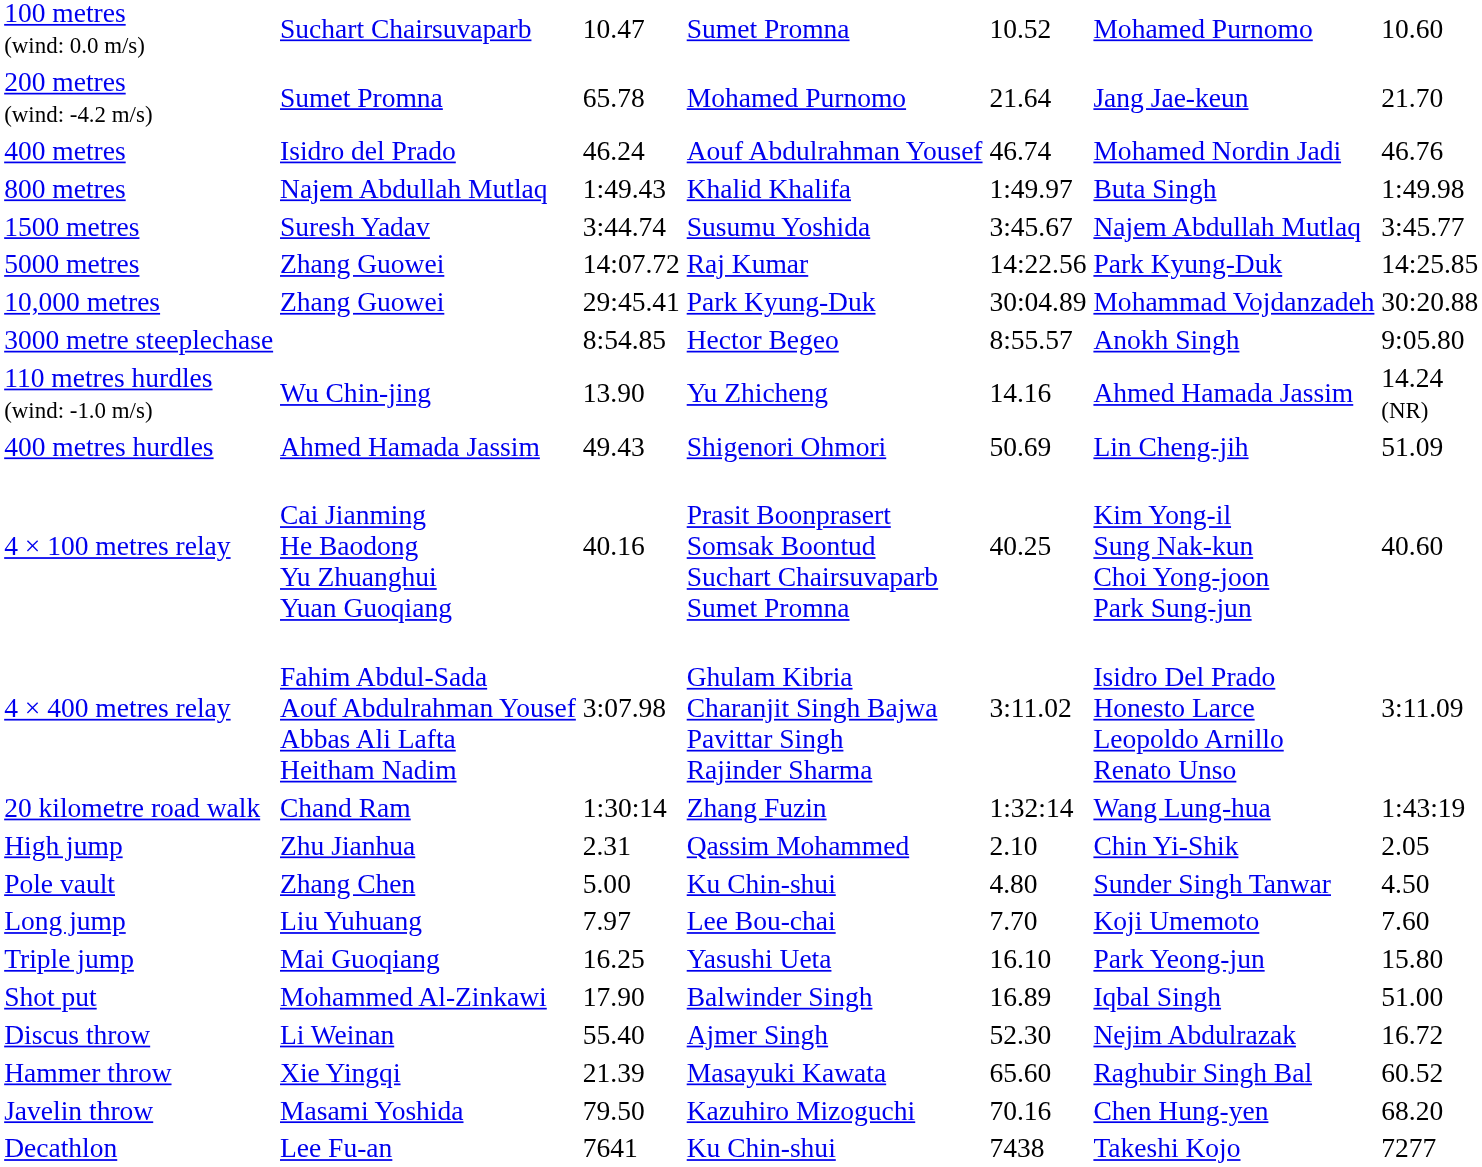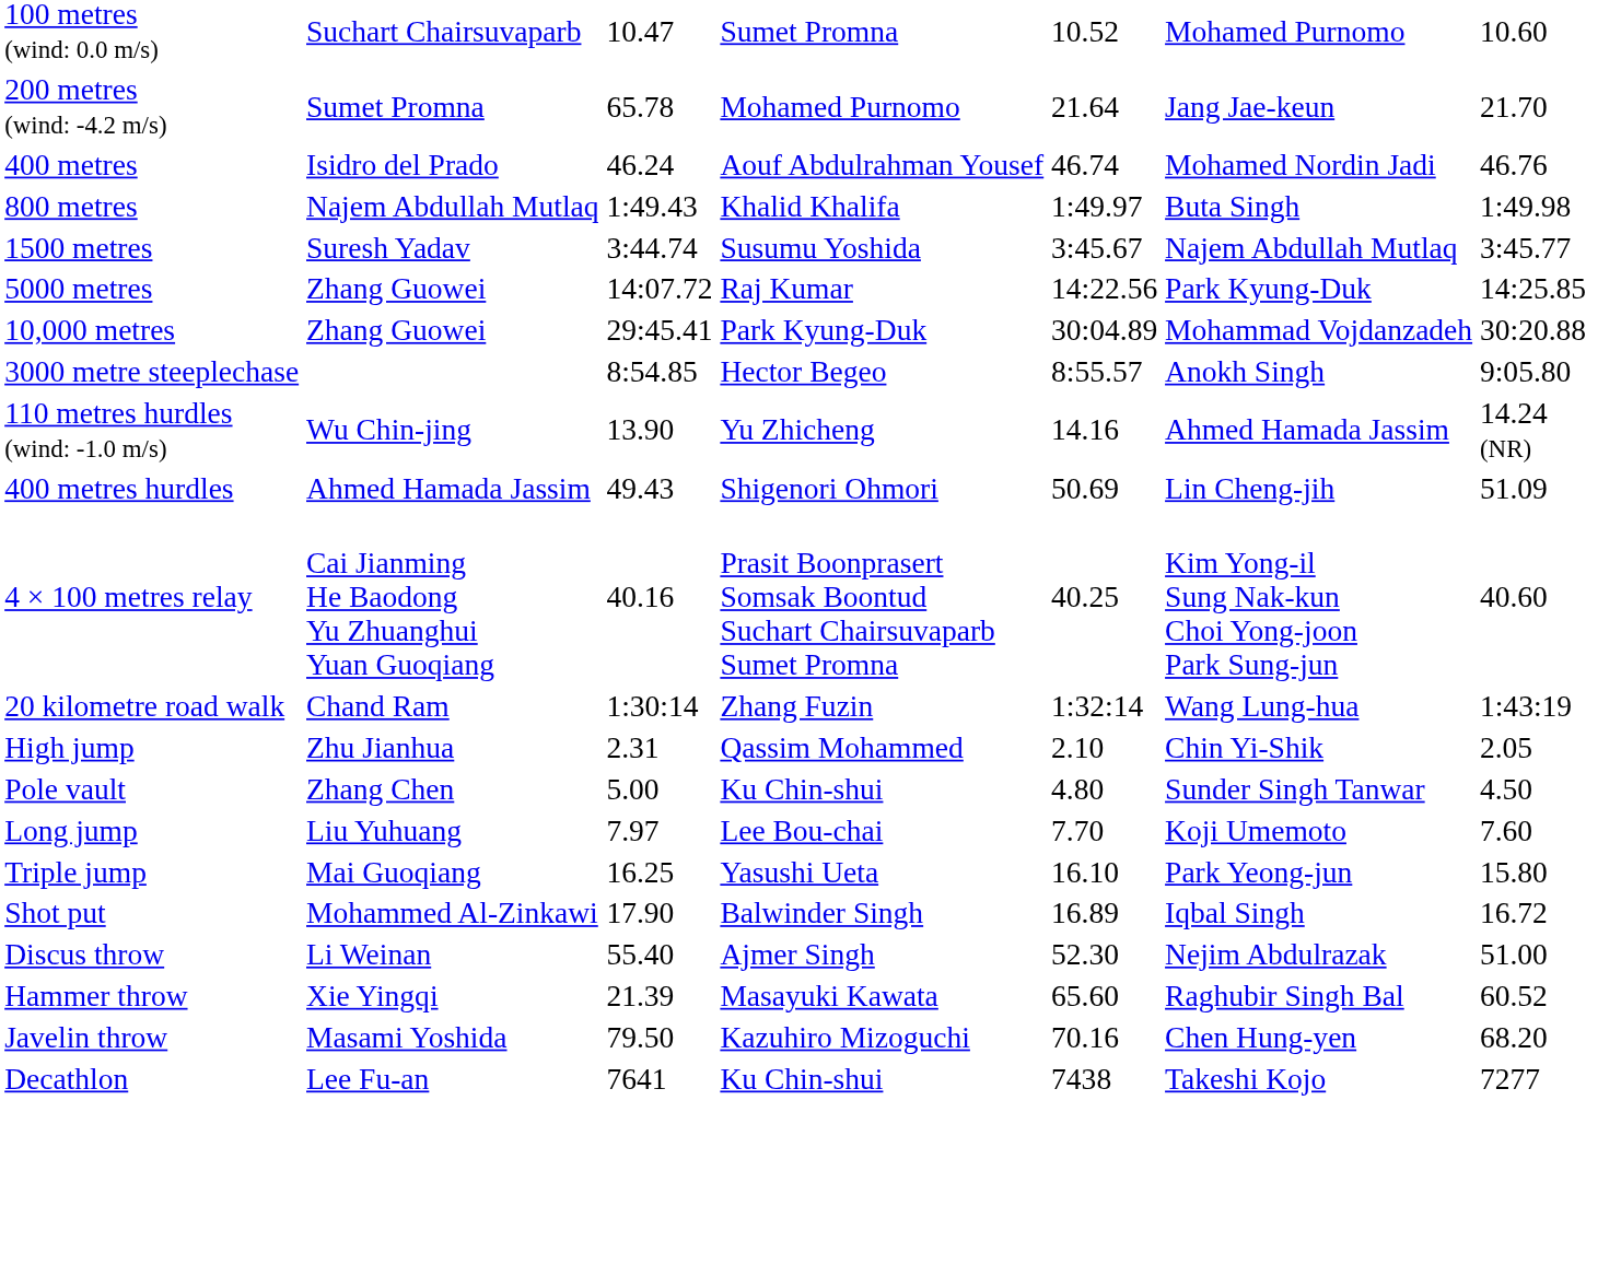 <table>
 <tr>
 <td><a href='#'>100 metres</a><br><small>(wind: 0.0 m/s)</small></td>
 <td><a href='#'>Suchart Chairsuvaparb</a><br> </td>
 <td>10.47</td>
 <td><a href='#'>Sumet Promna</a><br> </td>
 <td>10.52</td>
 <td><a href='#'>Mohamed Purnomo</a><br> </td>
 <td>10.60</td>
 </tr>
 <tr>
 <td><a href='#'>200 metres</a><br><small>(wind: -4.2 m/s)</small></td>
 <td><a href='#'>Sumet Promna</a><br> </td>
 <td>65.78</td>
 <td><a href='#'>Mohamed Purnomo</a><br> </td>
 <td>21.64</td>
 <td><a href='#'>Jang Jae-keun</a><br> </td>
 <td>21.70</td>
 </tr>
 <tr>
 <td><a href='#'>400 metres</a></td>
 <td><a href='#'>Isidro del Prado</a><br> </td>
 <td>46.24</td>
 <td><a href='#'>Aouf Abdulrahman Yousef</a><br> </td>
 <td>46.74</td>
 <td><a href='#'>Mohamed Nordin Jadi</a><br> </td>
 <td>46.76</td>
 </tr>
 <tr>
 <td><a href='#'>800 metres</a></td>
 <td><a href='#'>Najem Abdullah Mutlaq</a><br> </td>
 <td>1:49.43</td>
 <td><a href='#'>Khalid Khalifa</a><br> </td>
 <td>1:49.97</td>
 <td><a href='#'>Buta Singh</a><br> </td>
 <td>1:49.98</td>
 </tr>
 <tr>
 <td><a href='#'>1500 metres</a></td>
 <td><a href='#'>Suresh Yadav</a><br> </td>
 <td>3:44.74</td>
 <td><a href='#'>Susumu Yoshida</a><br> </td>
 <td>3:45.67</td>
 <td><a href='#'>Najem Abdullah Mutlaq</a><br> </td>
 <td>3:45.77</td>
 </tr>
 <tr>
 <td><a href='#'>5000 metres</a></td>
 <td><a href='#'>Zhang Guowei</a><br> </td>
 <td>14:07.72</td>
 <td><a href='#'>Raj Kumar</a><br> </td>
 <td>14:22.56</td>
 <td><a href='#'>Park Kyung-Duk</a><br> </td>
 <td>14:25.85</td>
 </tr>
 <tr>
 <td><a href='#'>10,000 metres</a></td>
 <td><a href='#'>Zhang Guowei</a><br> </td>
 <td>29:45.41</td>
 <td><a href='#'>Park Kyung-Duk</a><br> </td>
 <td>30:04.89</td>
 <td><a href='#'>Mohammad Vojdanzadeh</a><br> </td>
 <td>30:20.88</td>
 </tr>
 <tr>
 <td><a href='#'>3000 metre steeplechase</a></td>
 <td><br> </td>
 <td>8:54.85</td>
 <td><a href='#'>Hector Begeo</a><br> </td>
 <td>8:55.57</td>
 <td><a href='#'>Anokh Singh</a><br> </td>
 <td>9:05.80</td>
 </tr>
 <tr>
 <td><a href='#'>110 metres hurdles</a><br><small>(wind: -1.0 m/s)</small></td>
 <td><a href='#'>Wu Chin-jing</a><br> </td>
 <td>13.90</td>
 <td><a href='#'>Yu Zhicheng</a><br> </td>
 <td>14.16</td>
 <td><a href='#'>Ahmed Hamada Jassim</a><br> </td>
 <td>14.24<br><small>(NR)</small></td>
 </tr>
 <tr>
 <td><a href='#'>400 metres hurdles</a></td>
 <td><a href='#'>Ahmed Hamada Jassim</a><br> </td>
 <td>49.43</td>
 <td><a href='#'>Shigenori Ohmori</a><br> </td>
 <td>50.69</td>
 <td><a href='#'>Lin Cheng-jih</a><br> </td>
 <td>51.09</td>
 </tr>
 <tr>
 <td><a href='#'>4 × 100 metres relay</a></td>
 <td><br><a href='#'>Cai Jianming</a><br><a href='#'>He Baodong</a><br><a href='#'>Yu Zhuanghui</a><br><a href='#'>Yuan Guoqiang</a></td>
 <td>40.16</td>
 <td><br><a href='#'>Prasit Boonprasert</a><br><a href='#'>Somsak Boontud</a><br><a href='#'>Suchart Chairsuvaparb</a><br><a href='#'>Sumet Promna</a></td>
 <td>40.25</td>
 <td><br><a href='#'>Kim Yong-il</a><br><a href='#'>Sung Nak-kun</a><br><a href='#'>Choi Yong-joon</a><br><a href='#'>Park Sung-jun</a></td>
 <td>40.60</td>
 </tr>
 <tr>
-<td><a href='#'>4 × 400 metres relay</a></td>
-<td><br><a href='#'>Fahim Abdul-Sada</a><br><a href='#'>Aouf Abdulrahman Yousef</a><br><a href='#'>Abbas Ali Lafta</a><br><a href='#'>Heitham Nadim</a></td>
-<td>3:07.98</td>
-<td><br><a href='#'>Ghulam Kibria</a><br><a href='#'>Charanjit Singh Bajwa</a><br><a href='#'>Pavittar Singh</a><br><a href='#'>Rajinder Sharma</a></td>
-<td>3:11.02</td>
-<td><br><a href='#'>Isidro Del Prado</a><br><a href='#'>Honesto Larce</a><br><a href='#'>Leopoldo Arnillo</a><br><a href='#'>Renato Unso</a></td>
-<td>3:11.09</td>
-</tr>
-<tr>
 <td><a href='#'>20 kilometre road walk</a></td>
 <td><a href='#'>Chand Ram</a><br> </td>
 <td>1:30:14</td>
 <td><a href='#'>Zhang Fuzin</a><br> </td>
 <td>1:32:14</td>
 <td><a href='#'>Wang Lung-hua</a><br> </td>
 <td>1:43:19</td>
 </tr>
 <tr>
 <td><a href='#'>High jump</a></td>
 <td><a href='#'>Zhu Jianhua</a><br> </td>
 <td>2.31</td>
 <td><a href='#'>Qassim Mohammed</a><br> </td>
 <td>2.10</td>
 <td><a href='#'>Chin Yi-Shik</a><br> </td>
 <td>2.05</td>
 </tr>
 <tr>
 <td><a href='#'>Pole vault</a></td>
 <td><a href='#'>Zhang Chen</a><br> </td>
 <td>5.00</td>
 <td><a href='#'>Ku Chin-shui</a><br> </td>
 <td>4.80</td>
 <td><a href='#'>Sunder Singh Tanwar</a><br> </td>
 <td>4.50</td>
 </tr>
 <tr>
 <td><a href='#'>Long jump</a></td>
 <td><a href='#'>Liu Yuhuang</a><br> </td>
 <td>7.97</td>
 <td><a href='#'>Lee Bou-chai</a><br> </td>
 <td>7.70</td>
 <td><a href='#'>Koji Umemoto</a><br> </td>
 <td>7.60</td>
 </tr>
 <tr>
 <td><a href='#'>Triple jump</a></td>
 <td><a href='#'>Mai Guoqiang</a><br> </td>
 <td>16.25</td>
 <td><a href='#'>Yasushi Ueta</a><br> </td>
 <td>16.10</td>
 <td><a href='#'>Park Yeong-jun</a><br> </td>
 <td>15.80</td>
 </tr>
 <tr>
 <td><a href='#'>Shot put</a></td>
 <td><a href='#'>Mohammed Al-Zinkawi</a><br> </td>
 <td>17.90</td>
 <td><a href='#'>Balwinder Singh</a><br> </td>
 <td>16.89</td>
 <td><a href='#'>Iqbal Singh</a><br> </td>
-<td>51.00</td>
+<td>16.72</td>
 </tr>
 <tr>
 <td><a href='#'>Discus throw</a></td>
 <td><a href='#'>Li Weinan</a><br> </td>
 <td>55.40</td>
 <td><a href='#'>Ajmer Singh</a><br> </td>
 <td>52.30</td>
 <td><a href='#'>Nejim Abdulrazak</a><br> </td>
-<td>16.72</td>
+<td>51.00</td>
 </tr>
 <tr>
 <td><a href='#'>Hammer throw</a></td>
 <td><a href='#'>Xie Yingqi</a><br> </td>
 <td>21.39</td>
 <td><a href='#'>Masayuki Kawata</a><br> </td>
 <td>65.60</td>
 <td><a href='#'>Raghubir Singh Bal</a><br> </td>
 <td>60.52</td>
 </tr>
 <tr>
 <td><a href='#'>Javelin throw</a></td>
 <td><a href='#'>Masami Yoshida</a><br> </td>
 <td>79.50</td>
 <td><a href='#'>Kazuhiro Mizoguchi</a><br> </td>
 <td>70.16</td>
 <td><a href='#'>Chen Hung-yen</a><br> </td>
 <td>68.20</td>
 </tr>
 <tr>
 <td><a href='#'>Decathlon</a></td>
 <td><a href='#'>Lee Fu-an</a><br> </td>
 <td>7641</td>
 <td><a href='#'>Ku Chin-shui</a><br> </td>
 <td>7438</td>
 <td><a href='#'>Takeshi Kojo</a><br> </td>
 <td>7277</td>
 </tr>
 </table>
